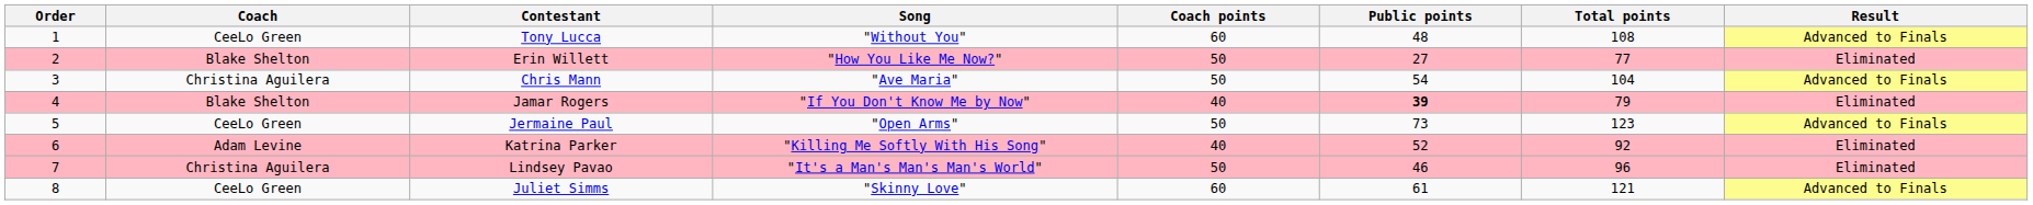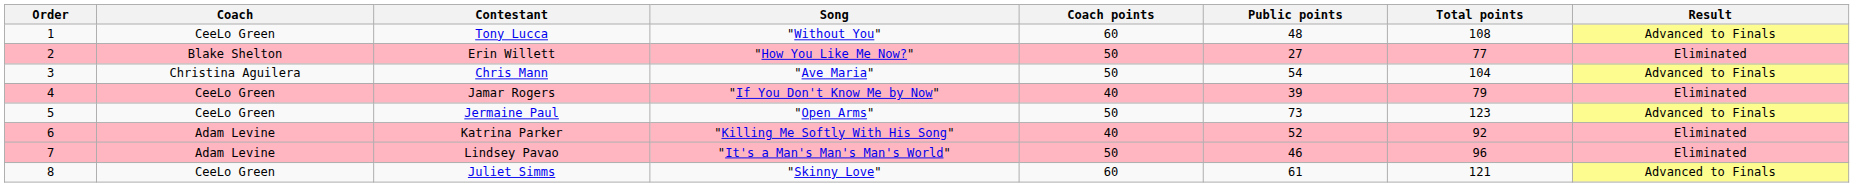 <table class="wikitable sortable" style="text-align:center; width:100%;">
 <tr>
 <th style="width:5%;">Order</th>
 <th style="width:15%;">Coach</th>
 <th style="width:15%;">Contestant</th>
 <th style="width:20%;">Song</th>
 <th style="width:10%;">Coach points</th>
 <th style="width:10%;">Public points</th>
 <th style="width:10%;">Total points</th>
 <th style="width:15%;">Result</th>
 </tr>
 <tr>
 <td>1</td>
 <td>CeeLo Green</td>
 <td><a href='#'>Tony Lucca</a></td>
 <td>"<a href='#'>Without You</a>"</td>
 <td>60</td>
 <td>48</td>
 <td>108</td>
 <td style="background:#fdfc8f;">Advanced to Finals</td>
 </tr>
 <tr style="background:lightpink;">
 <td>2</td>
 <td>Blake Shelton</td>
 <td>Erin Willett</td>
 <td>"<a href='#'>How You Like Me Now?</a>"</td>
 <td>50</td>
 <td>27</td>
 <td>77</td>
 <td>Eliminated</td>
 </tr>
 <tr>
 <td>3</td>
 <td>Christina Aguilera</td>
 <td><a href='#'>Chris Mann</a></td>
 <td>"<a href='#'>Ave Maria</a>"</td>
 <td>50</td>
 <td>54</td>
 <td>104</td>
 <td style="background:#fdfc8f;">Advanced to Finals</td>
 </tr>
 <tr style="background:lightpink;">
 <td>4</td>
-<td>Blake Shelton</td>
+<td>CeeLo Green</td>
 <td>Jamar Rogers</td>
 <td>"<a href='#'>If You Don't Know Me by Now</a>"</td>
 <td>40</td>
-<td><strong>39</strong></td>
+<td>39</td>
 <td>79</td>
 <td>Eliminated</td>
 </tr>
 <tr>
 <td>5</td>
 <td>CeeLo Green</td>
 <td><a href='#'>Jermaine Paul</a></td>
 <td>"<a href='#'>Open Arms</a>"</td>
 <td>50</td>
 <td>73</td>
 <td>123</td>
 <td style="background:#fdfc8f;">Advanced to Finals</td>
 </tr>
 <tr style="background:lightpink;">
 <td>6</td>
 <td>Adam Levine</td>
 <td>Katrina Parker</td>
 <td>"<a href='#'>Killing Me Softly With His Song</a>"</td>
 <td>40</td>
 <td>52</td>
 <td>92</td>
 <td>Eliminated</td>
 </tr>
 <tr style="background:lightpink;">
 <td>7</td>
-<td>Christina Aguilera</td>
+<td>Adam Levine</td>
 <td>Lindsey Pavao</td>
 <td>"<a href='#'>It's a Man's Man's Man's World</a>"</td>
 <td>50</td>
 <td>46</td>
 <td>96</td>
 <td>Eliminated</td>
 </tr>
 <tr>
 <td>8</td>
 <td>CeeLo Green</td>
 <td><a href='#'>Juliet Simms</a></td>
 <td>"<a href='#'>Skinny Love</a>"</td>
 <td>60</td>
 <td>61</td>
 <td>121</td>
 <td style="background:#fdfc8f;">Advanced to Finals</td>
 </tr>
 </table>
